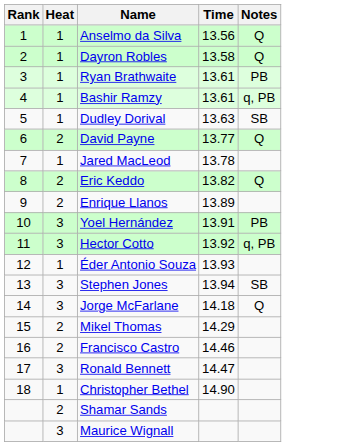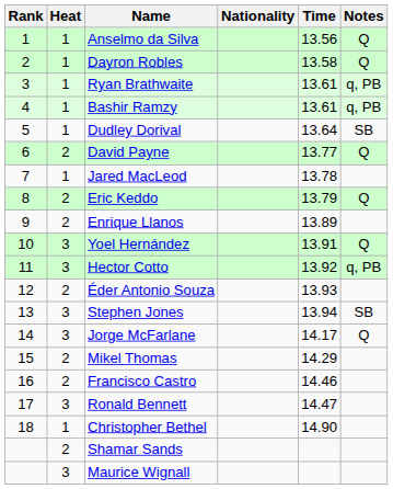 <table class="wikitable sortable" style="text-align:center">
 <tr>
 <th>Rank</th>
 <th>Heat</th>
 <th>Name</th>
+<th>Nationality</th>
 <th>Time</th>
 <th>Notes</th>
 </tr>
 <tr bgcolor=ccffcc>
 <td>1</td>
 <td>1</td>
 <td align=left><a href='#'>Anselmo da Silva</a></td>
+<td align=left></td>
 <td>13.56</td>
 <td>Q</td>
 </tr>
 <tr bgcolor=ccffcc>
 <td>2</td>
 <td>1</td>
 <td align=left><a href='#'>Dayron Robles</a></td>
+<td align=left></td>
 <td>13.58</td>
 <td>Q</td>
 </tr>
 <tr bgcolor=ddffdd>
 <td>3</td>
 <td>1</td>
 <td align=left><a href='#'>Ryan Brathwaite</a></td>
+<td align=left></td>
 <td>13.61</td>
-<td>PB</td>
+<td>q, PB</td>
 </tr>
 <tr bgcolor=ddffdd>
 <td>4</td>
 <td>1</td>
 <td align=left><a href='#'>Bashir Ramzy</a></td>
+<td align=left></td>
 <td>13.61</td>
 <td>q, PB</td>
 </tr>
 <tr>
 <td>5</td>
 <td>1</td>
 <td align=left><a href='#'>Dudley Dorival</a></td>
-<td>13.63</td>
+<td align=left></td>
+<td>13.64</td>
 <td>SB</td>
 </tr>
 <tr bgcolor=ccffcc>
 <td>6</td>
 <td>2</td>
 <td align=left><a href='#'>David Payne</a></td>
+<td align=left></td>
 <td>13.77</td>
 <td>Q</td>
 </tr>
 <tr>
 <td>7</td>
 <td>1</td>
 <td align=left><a href='#'>Jared MacLeod</a></td>
+<td align=left></td>
 <td>13.78</td>
 <td></td>
 </tr>
 <tr bgcolor=ccffcc>
 <td>8</td>
 <td>2</td>
 <td align=left><a href='#'>Eric Keddo</a></td>
-<td>13.82</td>
+<td align=left></td>
+<td>13.79</td>
 <td>Q</td>
 </tr>
 <tr>
 <td>9</td>
 <td>2</td>
 <td align=left><a href='#'>Enrique Llanos</a></td>
+<td align=left></td>
 <td>13.89</td>
 <td></td>
 </tr>
 <tr bgcolor=ccffcc>
 <td>10</td>
 <td>3</td>
 <td align=left><a href='#'>Yoel Hernández</a></td>
+<td align=left></td>
 <td>13.91</td>
-<td>PB</td>
+<td>Q</td>
 </tr>
 <tr bgcolor=ccffcc>
 <td>11</td>
 <td>3</td>
 <td align=left><a href='#'>Hector Cotto</a></td>
+<td align=left></td>
 <td>13.92</td>
 <td>q, PB</td>
 </tr>
 <tr>
 <td>12</td>
-<td>1</td>
+<td>2</td>
 <td align=left><a href='#'>Éder Antonio Souza</a></td>
+<td align=left></td>
 <td>13.93</td>
 <td></td>
 </tr>
 <tr>
 <td>13</td>
 <td>3</td>
 <td align=left><a href='#'>Stephen Jones</a></td>
+<td align=left></td>
 <td>13.94</td>
 <td>SB</td>
 </tr>
 <tr>
 <td>14</td>
 <td>3</td>
 <td align=left><a href='#'>Jorge McFarlane</a></td>
-<td>14.18</td>
+<td align=left></td>
+<td>14.17</td>
 <td>Q</td>
 </tr>
 <tr>
 <td>15</td>
 <td>2</td>
 <td align=left><a href='#'>Mikel Thomas</a></td>
+<td align=left></td>
 <td>14.29</td>
 <td></td>
 </tr>
 <tr>
 <td>16</td>
 <td>2</td>
 <td align=left><a href='#'>Francisco Castro</a></td>
+<td align=left></td>
 <td>14.46</td>
 <td></td>
 </tr>
 <tr>
 <td>17</td>
 <td>3</td>
 <td align=left><a href='#'>Ronald Bennett</a></td>
+<td align=left></td>
 <td>14.47</td>
 <td></td>
 </tr>
 <tr>
 <td>18</td>
 <td>1</td>
 <td align=left><a href='#'>Christopher Bethel</a></td>
+<td align=left></td>
 <td>14.90</td>
 <td></td>
 </tr>
 <tr>
 <td></td>
 <td>2</td>
 <td align=left><a href='#'>Shamar Sands</a></td>
+<td align=left></td>
 <td></td>
 <td></td>
 </tr>
 <tr>
 <td></td>
 <td>3</td>
 <td align=left><a href='#'>Maurice Wignall</a></td>
+<td align=left></td>
 <td></td>
 <td></td>
 </tr>
 </table>
